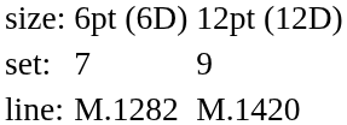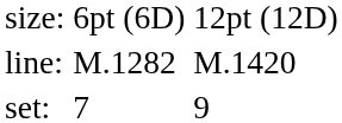 <table style="margin-left:40px;">
 <tr>
 <td>size:</td>
 <td>6pt (6D)</td>
 <td>12pt (12D)</td>
 </tr>
 <tr>
+<td>line:</td>
+<td>M.1282</td>
+<td>M.1420</td>
+</tr>
+<tr>
 <td>set:</td>
 <td>7</td>
 <td>9</td>
 </tr>
-<tr>
-<td>line:</td>
-<td>M.1282</td>
-<td>M.1420</td>
-</tr>
 </table>
